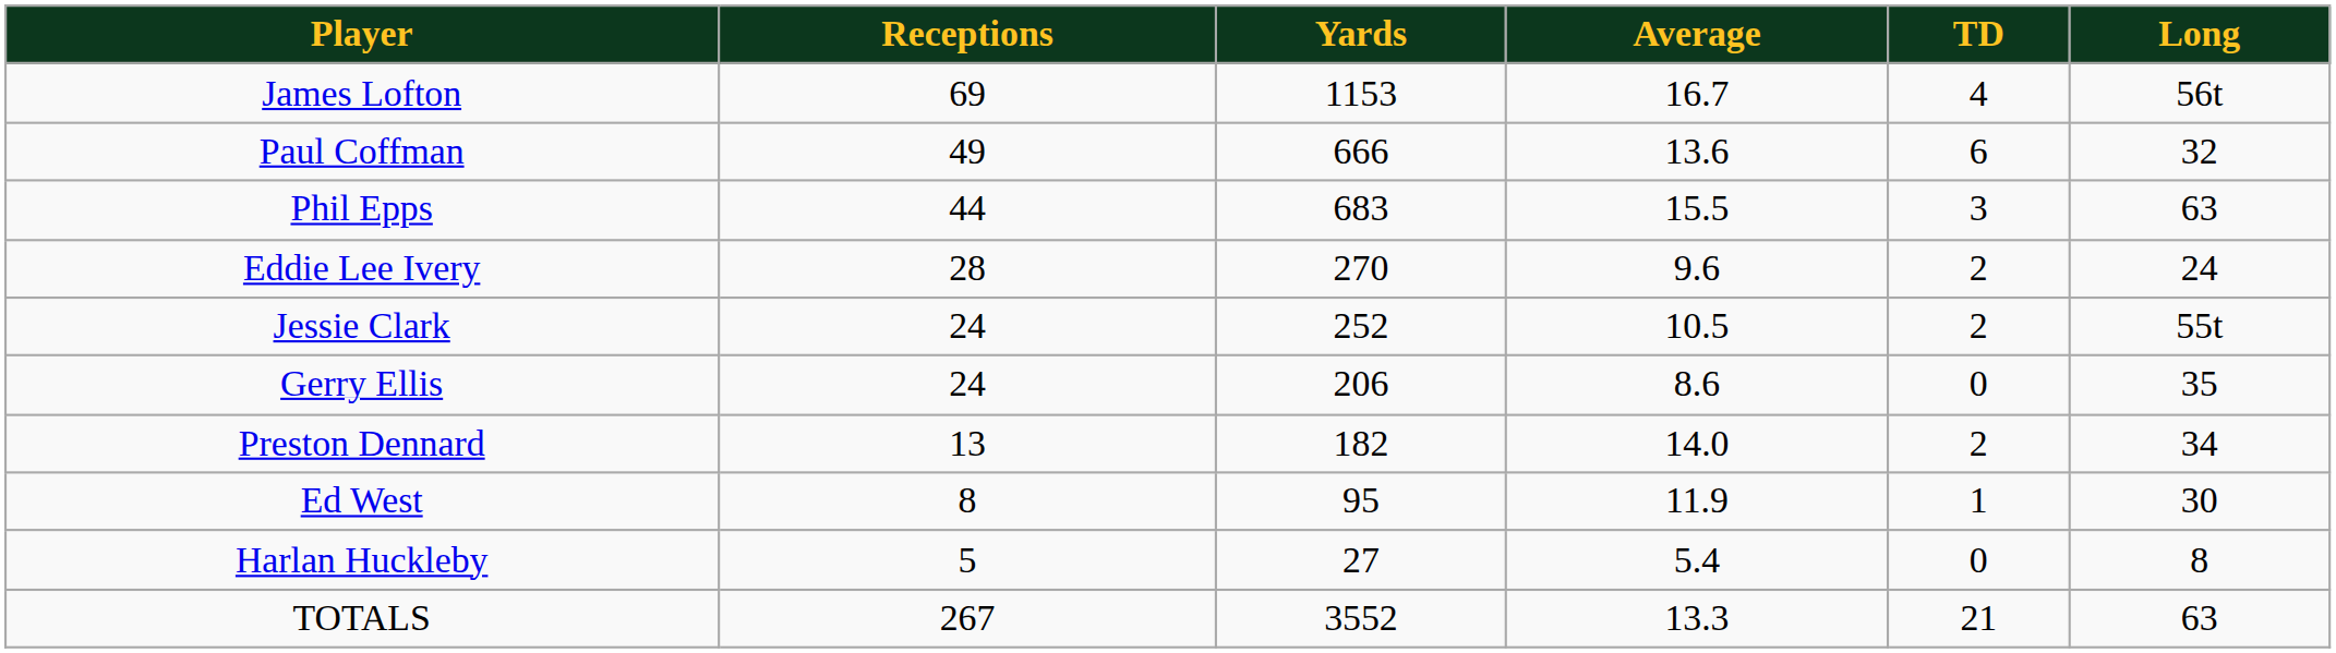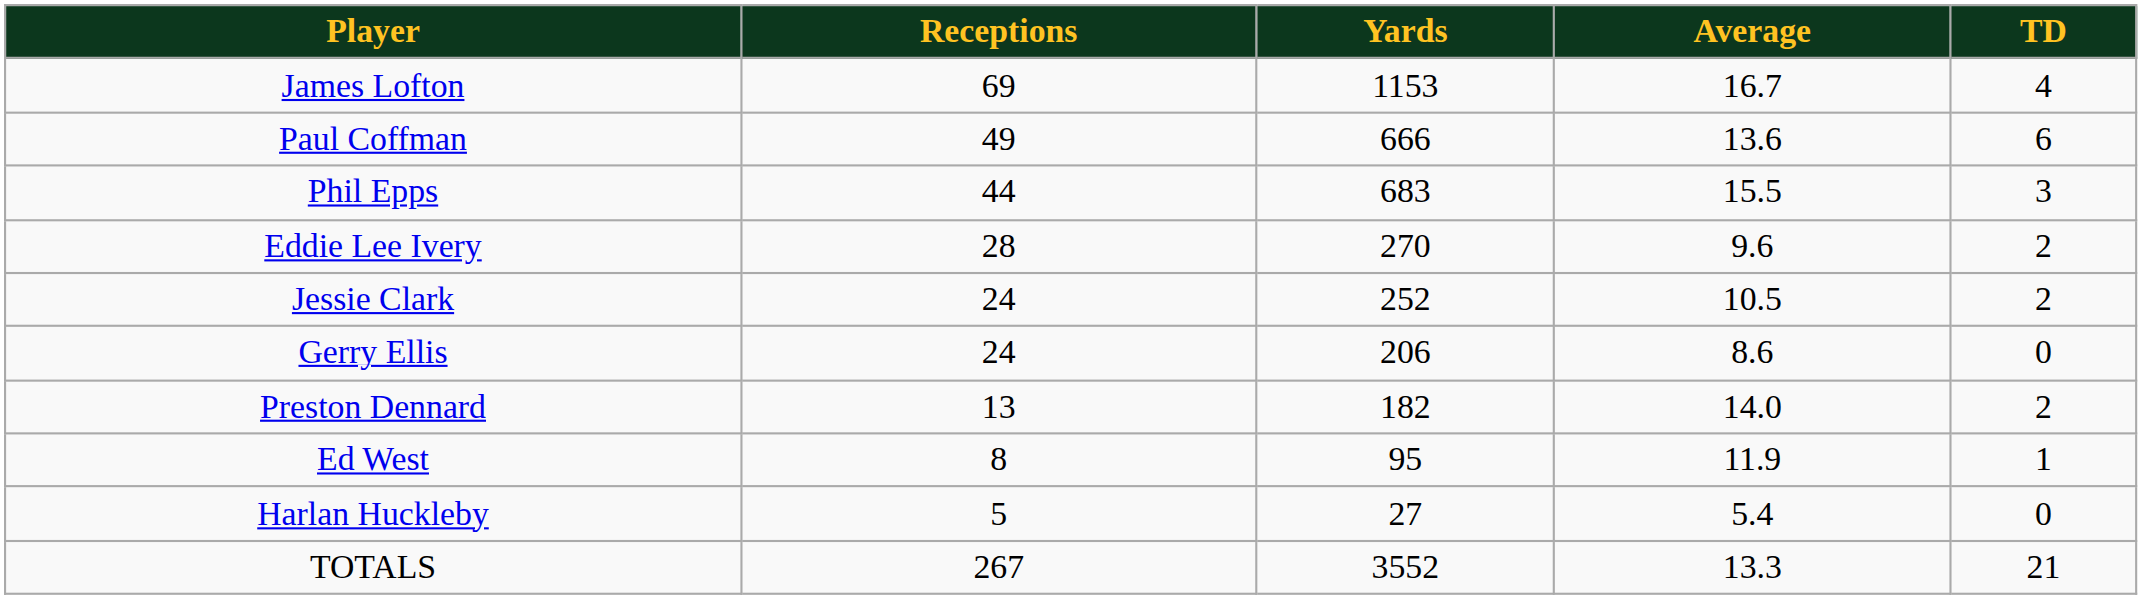 <table class="wikitable" width="80%">
 <tr align="center"  style="background:#0C371D;color:#ffc322;">
 <td><strong>Player</strong></td>
 <td><strong>Receptions</strong></td>
 <td><strong>Yards</strong></td>
 <td><strong>Average</strong></td>
 <td><strong>TD</strong></td>
-<td><strong>Long</strong></td>
 </tr>
 <tr align="center" bgcolor="">
 <td><a href='#'>James Lofton</a></td>
 <td>69</td>
 <td>1153</td>
 <td>16.7</td>
 <td>4</td>
-<td>56t</td>
 </tr>
 <tr align="center" bgcolor="">
 <td><a href='#'>Paul Coffman</a></td>
 <td>49</td>
 <td>666</td>
 <td>13.6</td>
 <td>6</td>
-<td>32</td>
 </tr>
 <tr align="center" bgcolor="">
 <td><a href='#'>Phil Epps</a></td>
 <td>44</td>
 <td>683</td>
 <td>15.5</td>
 <td>3</td>
-<td>63</td>
 </tr>
 <tr align="center" bgcolor="">
 <td><a href='#'>Eddie Lee Ivery</a></td>
 <td>28</td>
 <td>270</td>
 <td>9.6</td>
 <td>2</td>
-<td>24</td>
 </tr>
 <tr align="center" bgcolor="">
 <td><a href='#'>Jessie Clark</a></td>
 <td>24</td>
 <td>252</td>
 <td>10.5</td>
 <td>2</td>
-<td>55t</td>
 </tr>
 <tr align="center" bgcolor="">
 <td><a href='#'>Gerry Ellis</a></td>
 <td>24</td>
 <td>206</td>
 <td>8.6</td>
 <td>0</td>
-<td>35</td>
 </tr>
 <tr align="center" bgcolor="">
 <td><a href='#'>Preston Dennard</a></td>
 <td>13</td>
 <td>182</td>
 <td>14.0</td>
 <td>2</td>
-<td>34</td>
 </tr>
 <tr align="center" bgcolor="">
 <td><a href='#'>Ed West</a></td>
 <td>8</td>
 <td>95</td>
 <td>11.9</td>
 <td>1</td>
-<td>30</td>
 </tr>
 <tr align="center" bgcolor="">
 <td><a href='#'>Harlan Huckleby</a></td>
 <td>5</td>
 <td>27</td>
 <td>5.4</td>
 <td>0</td>
-<td>8</td>
 </tr>
 <tr align="center" bgcolor="">
 <td>TOTALS</td>
 <td>267</td>
 <td>3552</td>
 <td>13.3</td>
 <td>21</td>
-<td>63</td>
 </tr>
 </table>
